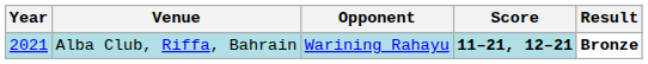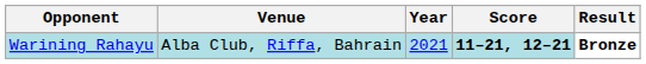 <table class="sortable wikitable" style="font-size: 90%;">
 <tr>
+<th>Opponent</th>
+<th>Venue</th>
 <th>Year</th>
-<th>Venue</th>
-<th>Opponent</th>
 <th>Score</th>
 <th>Result</th>
 </tr>
 <tr style="background:#B0E0E6">
+<td align="left"> <a href='#'>Warining Rahayu</a></td>
+<td align="left">Alba Club, <a href='#'>Riffa</a>, Bahrain</td>
 <td align="center"><a href='#'>2021</a></td>
-<td align="left">Alba Club, <a href='#'>Riffa</a>, Bahrain</td>
-<td align="left"> <a href='#'>Warining Rahayu</a></td>
 <td align="left"><strong>11–21, 12–21</strong></td>
 <td style="text-align:left; background:white"> <strong>Bronze</strong></td>
 </tr>
 </table>
